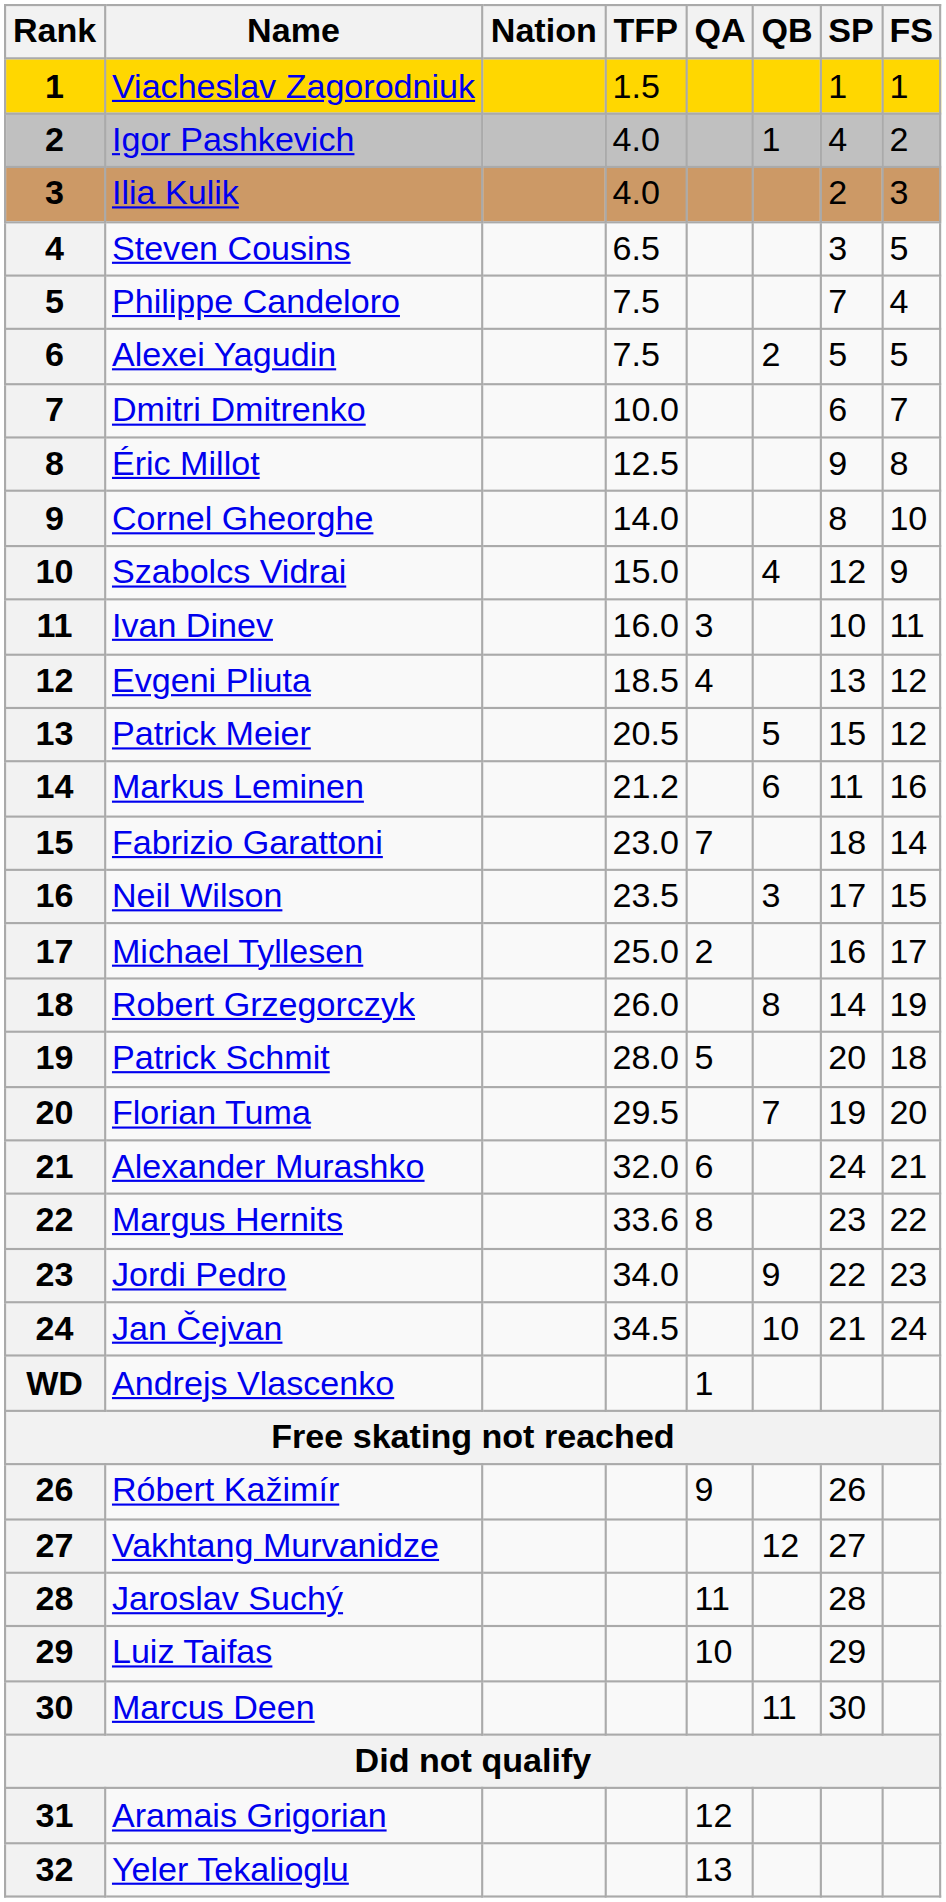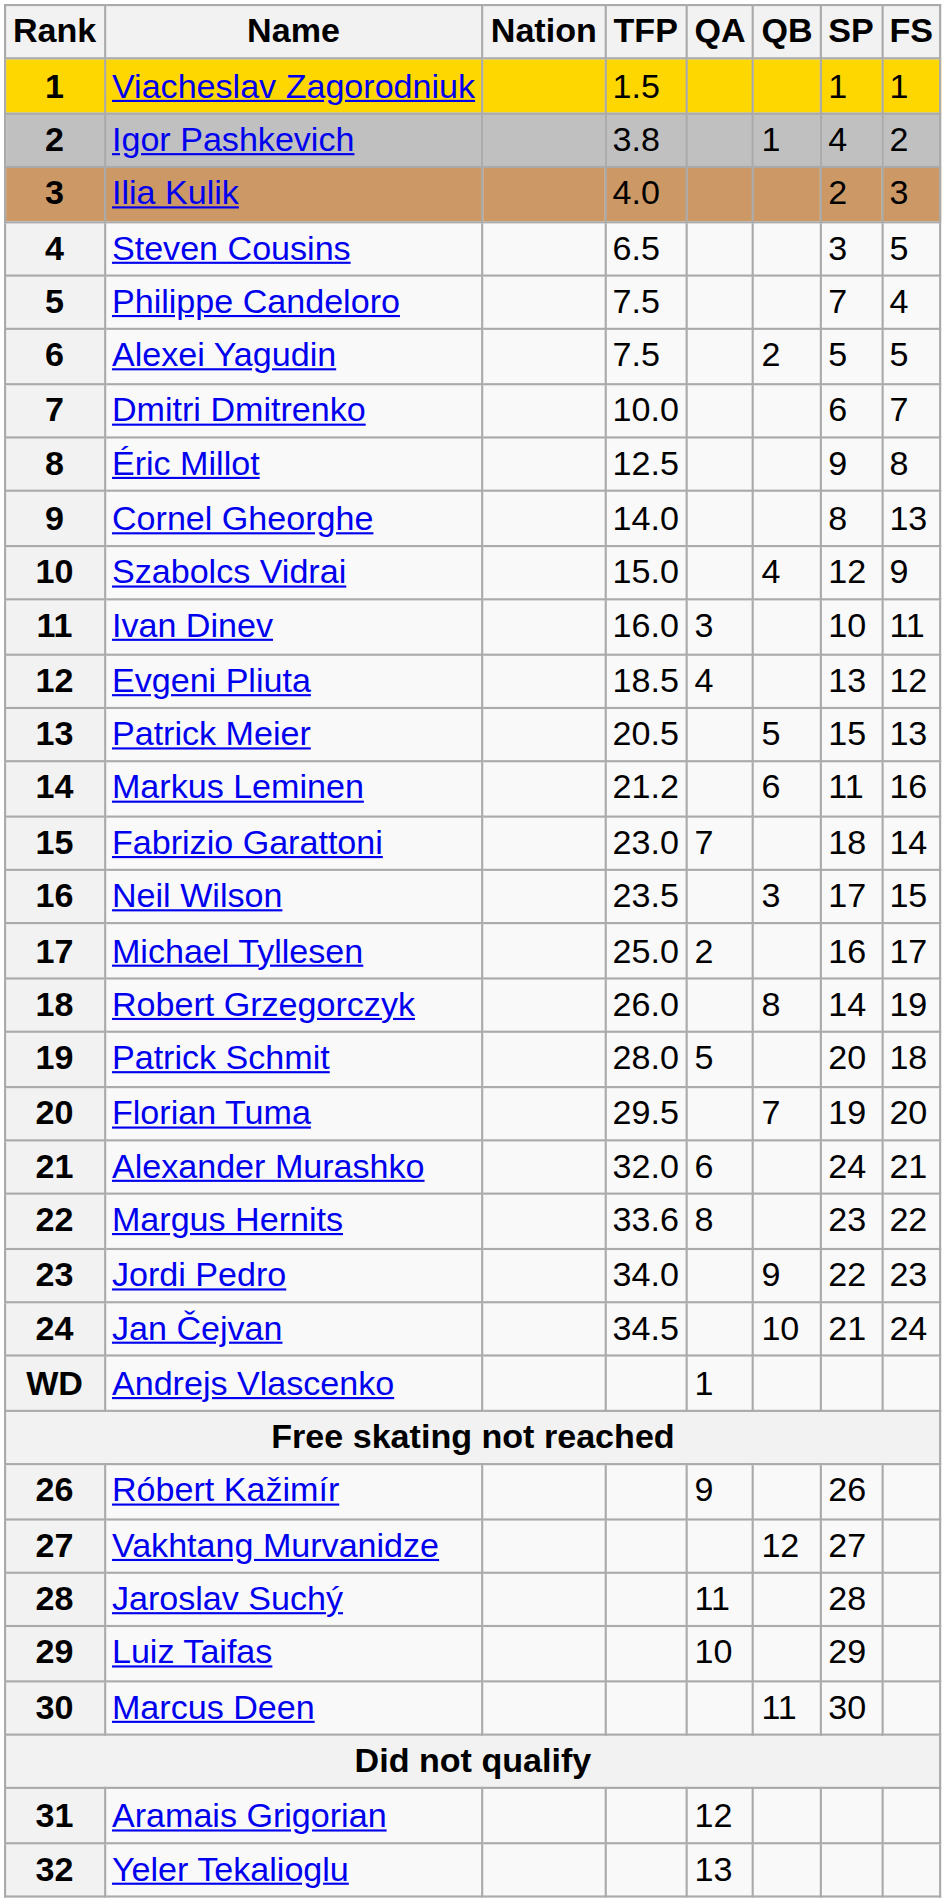 <table class="wikitable">
 <tr>
 <th>Rank</th>
 <th>Name</th>
 <th>Nation</th>
 <th>TFP</th>
 <th>QA</th>
 <th>QB</th>
 <th>SP</th>
 <th>FS</th>
 </tr>
 <tr bgcolor="gold">
 <td align="center"><strong>1</strong></td>
 <td><a href='#'>Viacheslav Zagorodniuk</a></td>
 <td></td>
 <td>1.5</td>
 <td></td>
 <td></td>
 <td>1</td>
 <td>1</td>
 </tr>
 <tr bgcolor="silver">
 <td align="center"><strong>2</strong></td>
 <td><a href='#'>Igor Pashkevich</a></td>
 <td></td>
-<td>4.0</td>
+<td>3.8</td>
 <td></td>
 <td>1</td>
 <td>4</td>
 <td>2</td>
 </tr>
 <tr bgcolor="cc9966">
 <td align="center"><strong>3</strong></td>
 <td><a href='#'>Ilia Kulik</a></td>
 <td></td>
 <td>4.0</td>
 <td></td>
 <td></td>
 <td>2</td>
 <td>3</td>
 </tr>
 <tr>
 <th>4</th>
 <td><a href='#'>Steven Cousins</a></td>
 <td></td>
 <td>6.5</td>
 <td></td>
 <td></td>
 <td>3</td>
 <td>5</td>
 </tr>
 <tr>
 <th>5</th>
 <td><a href='#'>Philippe Candeloro</a></td>
 <td></td>
 <td>7.5</td>
 <td></td>
 <td></td>
 <td>7</td>
 <td>4</td>
 </tr>
 <tr>
 <th>6</th>
 <td><a href='#'>Alexei Yagudin</a></td>
 <td></td>
 <td>7.5</td>
 <td></td>
 <td>2</td>
 <td>5</td>
 <td>5</td>
 </tr>
 <tr>
 <th>7</th>
 <td><a href='#'>Dmitri Dmitrenko</a></td>
 <td></td>
 <td>10.0</td>
 <td></td>
 <td></td>
 <td>6</td>
 <td>7</td>
 </tr>
 <tr>
 <th>8</th>
 <td><a href='#'>Éric Millot</a></td>
 <td></td>
 <td>12.5</td>
 <td></td>
 <td></td>
 <td>9</td>
 <td>8</td>
 </tr>
 <tr>
 <th>9</th>
 <td><a href='#'>Cornel Gheorghe</a></td>
 <td></td>
 <td>14.0</td>
 <td></td>
 <td></td>
 <td>8</td>
-<td>10</td>
+<td>13</td>
 </tr>
 <tr>
 <th>10</th>
 <td><a href='#'>Szabolcs Vidrai</a></td>
 <td></td>
 <td>15.0</td>
 <td></td>
 <td>4</td>
 <td>12</td>
 <td>9</td>
 </tr>
 <tr>
 <th>11</th>
 <td><a href='#'>Ivan Dinev</a></td>
 <td></td>
 <td>16.0</td>
 <td>3</td>
 <td></td>
 <td>10</td>
 <td>11</td>
 </tr>
 <tr>
 <th>12</th>
 <td><a href='#'>Evgeni Pliuta</a></td>
 <td></td>
 <td>18.5</td>
 <td>4</td>
 <td></td>
 <td>13</td>
 <td>12</td>
 </tr>
 <tr>
 <th>13</th>
 <td><a href='#'>Patrick Meier</a></td>
 <td></td>
 <td>20.5</td>
 <td></td>
 <td>5</td>
 <td>15</td>
-<td>12</td>
+<td>13</td>
 </tr>
 <tr>
 <th>14</th>
 <td><a href='#'>Markus Leminen</a></td>
 <td></td>
 <td>21.2</td>
 <td></td>
 <td>6</td>
 <td>11</td>
 <td>16</td>
 </tr>
 <tr>
 <th>15</th>
 <td><a href='#'>Fabrizio Garattoni</a></td>
 <td></td>
 <td>23.0</td>
 <td>7</td>
 <td></td>
 <td>18</td>
 <td>14</td>
 </tr>
 <tr>
 <th>16</th>
 <td><a href='#'>Neil Wilson</a></td>
 <td></td>
 <td>23.5</td>
 <td></td>
 <td>3</td>
 <td>17</td>
 <td>15</td>
 </tr>
 <tr>
 <th>17</th>
 <td><a href='#'>Michael Tyllesen</a></td>
 <td></td>
 <td>25.0</td>
 <td>2</td>
 <td></td>
 <td>16</td>
 <td>17</td>
 </tr>
 <tr>
 <th>18</th>
 <td><a href='#'>Robert Grzegorczyk</a></td>
 <td></td>
 <td>26.0</td>
 <td></td>
 <td>8</td>
 <td>14</td>
 <td>19</td>
 </tr>
 <tr>
 <th>19</th>
 <td><a href='#'>Patrick Schmit</a></td>
 <td></td>
 <td>28.0</td>
 <td>5</td>
 <td></td>
 <td>20</td>
 <td>18</td>
 </tr>
 <tr>
 <th>20</th>
 <td><a href='#'>Florian Tuma</a></td>
 <td></td>
 <td>29.5</td>
 <td></td>
 <td>7</td>
 <td>19</td>
 <td>20</td>
 </tr>
 <tr>
 <th>21</th>
 <td><a href='#'>Alexander Murashko</a></td>
 <td></td>
 <td>32.0</td>
 <td>6</td>
 <td></td>
 <td>24</td>
 <td>21</td>
 </tr>
 <tr>
 <th>22</th>
 <td><a href='#'>Margus Hernits</a></td>
 <td></td>
 <td>33.6</td>
 <td>8</td>
 <td></td>
 <td>23</td>
 <td>22</td>
 </tr>
 <tr>
 <th>23</th>
 <td><a href='#'>Jordi Pedro</a></td>
 <td></td>
 <td>34.0</td>
 <td></td>
 <td>9</td>
 <td>22</td>
 <td>23</td>
 </tr>
 <tr>
 <th>24</th>
 <td><a href='#'>Jan Čejvan</a></td>
 <td></td>
 <td>34.5</td>
 <td></td>
 <td>10</td>
 <td>21</td>
 <td>24</td>
 </tr>
 <tr>
 <th>WD</th>
 <td><a href='#'>Andrejs Vlascenko</a></td>
 <td></td>
 <td></td>
 <td>1</td>
 <td></td>
 <td></td>
 <td></td>
 </tr>
 <tr>
 <th colspan=8>Free skating not reached</th>
 </tr>
 <tr>
 <th>26</th>
 <td><a href='#'>Róbert Kažimír</a></td>
 <td></td>
 <td></td>
 <td>9</td>
 <td></td>
 <td>26</td>
 <td></td>
 </tr>
 <tr>
 <th>27</th>
 <td><a href='#'>Vakhtang Murvanidze</a></td>
 <td></td>
 <td></td>
 <td></td>
 <td>12</td>
 <td>27</td>
 <td></td>
 </tr>
 <tr>
 <th>28</th>
 <td><a href='#'>Jaroslav Suchý</a></td>
 <td></td>
 <td></td>
 <td>11</td>
 <td></td>
 <td>28</td>
 <td></td>
 </tr>
 <tr>
 <th>29</th>
 <td><a href='#'>Luiz Taifas</a></td>
 <td></td>
 <td></td>
 <td>10</td>
 <td></td>
 <td>29</td>
 <td></td>
 </tr>
 <tr>
 <th>30</th>
 <td><a href='#'>Marcus Deen</a></td>
 <td></td>
 <td></td>
 <td></td>
 <td>11</td>
 <td>30</td>
 <td></td>
 </tr>
 <tr>
 <th colspan=8>Did not qualify</th>
 </tr>
 <tr>
 <th>31</th>
 <td><a href='#'>Aramais Grigorian</a></td>
 <td></td>
 <td></td>
 <td>12</td>
 <td></td>
 <td></td>
 <td></td>
 </tr>
 <tr>
 <th>32</th>
 <td><a href='#'>Yeler Tekalioglu</a></td>
 <td></td>
 <td></td>
 <td>13</td>
 <td></td>
 <td></td>
 <td></td>
 </tr>
 </table>
